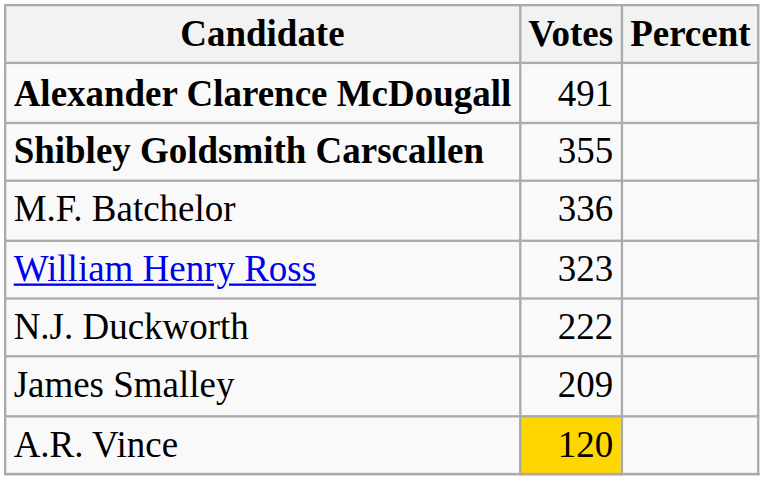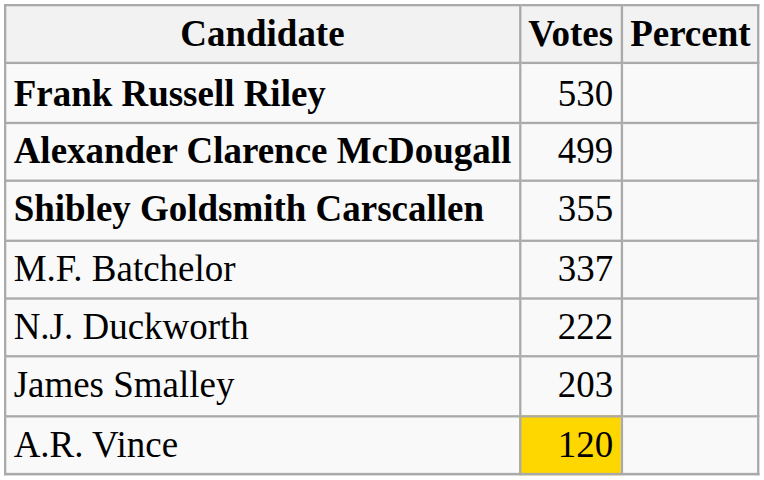 <table class="wikitable">
 <tr>
 <th>Candidate</th>
 <th>Votes</th>
 <th>Percent</th>
 </tr>
 <tr>
+<td style="font-weight:bold;">Frank Russell Riley</td>
+<td style="text-align:right;">530</td>
+<td style="text-align:right;"></td>
+</tr>
+<tr>
 <td style="font-weight:bold;">Alexander Clarence McDougall</td>
-<td style="text-align:right;">491</td>
+<td style="text-align:right;">499</td>
 <td style="text-align:right;"></td>
 </tr>
 <tr>
 <td style="font-weight:bold;">Shibley Goldsmith Carscallen</td>
 <td style="text-align:right;">355</td>
 <td style="text-align:right;"></td>
 </tr>
 <tr>
 <td>M.F. Batchelor</td>
-<td style="text-align:right;">336</td>
-<td style="text-align:right;"></td>
-</tr>
-<tr>
-<td><a href='#'>William Henry Ross</a></td>
-<td style="text-align:right;">323</td>
+<td style="text-align:right;">337</td>
 <td style="text-align:right;"></td>
 </tr>
 <tr>
 <td>N.J. Duckworth</td>
 <td style="text-align:right;">222</td>
 <td style="text-align:right;"></td>
 </tr>
 <tr>
 <td>James Smalley</td>
-<td style="text-align:right;">209</td>
+<td style="text-align:right;">203</td>
 <td style="text-align:right;"></td>
 </tr>
 <tr>
 <td>A.R. Vince</td>
 <td style="background: gold; text-align:right;">120</td>
 <td style="text-align:right;"></td>
 </tr>
 <tr>
 </tr>
 </table>
